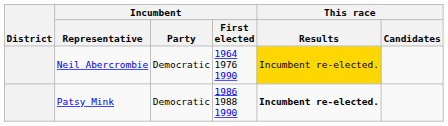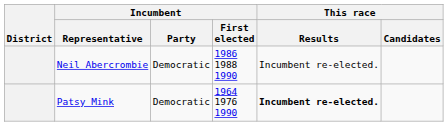 <table class=wikitable>
 <tr valign=bottom>
 <th rowspan=2>District</th>
 <th colspan=3>Incumbent</th>
 <th colspan=2>This race</th>
 </tr>
 <tr valign=bottom>
 <th>Representative</th>
 <th>Party</th>
 <th>First<br>elected</th>
 <th>Results</th>
 <th>Candidates</th>
 </tr>
 <tr>
 <th></th>
 <td><a href='#'>Neil Abercrombie</a></td>
 <td>Democratic</td>
-<td><a href='#'>1964</a><br>1976 <br><a href='#'>1990 </a></td>
-<td style="background: gold;">Incumbent re-elected.</td>
+<td><a href='#'>1986 </a><br>1988 <br><a href='#'>1990</a></td>
+<td>Incumbent re-elected.</td>
 <td></td>
 </tr>
 <tr>
 <th></th>
 <td><a href='#'>Patsy Mink</a></td>
 <td>Democratic</td>
-<td><a href='#'>1986 </a><br>1988 <br><a href='#'>1990</a></td>
+<td><a href='#'>1964</a><br>1976 <br><a href='#'>1990 </a></td>
 <td><strong>Incumbent re-elected.</strong></td>
 <td></td>
 </tr>
 </table>
